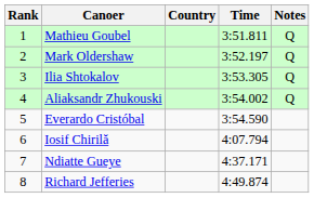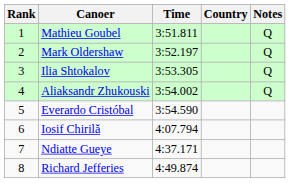 <table class="wikitable sortable" style="text-align:center;">
 <tr>
 <th>Rank</th>
 <th>Canoer</th>
+<th>Time</th>
 <th>Country</th>
-<th>Time</th>
 <th>Notes</th>
 </tr>
 <tr bgcolor=ccffcc>
 <td>1</td>
 <td align="left"><a href='#'>Mathieu Goubel</a></td>
+<td>3:51.811</td>
 <td align="left"></td>
-<td>3:51.811</td>
 <td>Q</td>
 </tr>
 <tr bgcolor=ccffcc>
 <td>2</td>
 <td align="left"><a href='#'>Mark Oldershaw</a></td>
+<td>3:52.197</td>
 <td align="left"></td>
-<td>3:52.197</td>
 <td>Q</td>
 </tr>
 <tr bgcolor=ccffcc>
 <td>3</td>
 <td align="left"><a href='#'>Ilia Shtokalov</a></td>
+<td>3:53.305</td>
 <td align="left"></td>
-<td>3:53.305</td>
 <td>Q</td>
 </tr>
 <tr bgcolor=ccffcc>
 <td>4</td>
 <td align="left"><a href='#'>Aliaksandr Zhukouski</a></td>
+<td>3:54.002</td>
 <td align="left"></td>
-<td>3:54.002</td>
 <td>Q</td>
 </tr>
 <tr>
 <td>5</td>
 <td align="left"><a href='#'>Everardo Cristóbal</a></td>
+<td>3:54.590</td>
 <td align="left"></td>
-<td>3:54.590</td>
 <td></td>
 </tr>
 <tr>
 <td>6</td>
 <td align="left"><a href='#'>Iosif Chirilă</a></td>
+<td>4:07.794</td>
 <td align="left"></td>
-<td>4:07.794</td>
 <td></td>
 </tr>
 <tr>
 <td>7</td>
 <td align="left"><a href='#'>Ndiatte Gueye</a></td>
+<td>4:37.171</td>
 <td align="left"></td>
-<td>4:37.171</td>
 <td></td>
 </tr>
 <tr>
 <td>8</td>
 <td align="left"><a href='#'>Richard Jefferies</a></td>
+<td>4:49.874</td>
 <td align="left"></td>
-<td>4:49.874</td>
 <td></td>
 </tr>
 </table>
